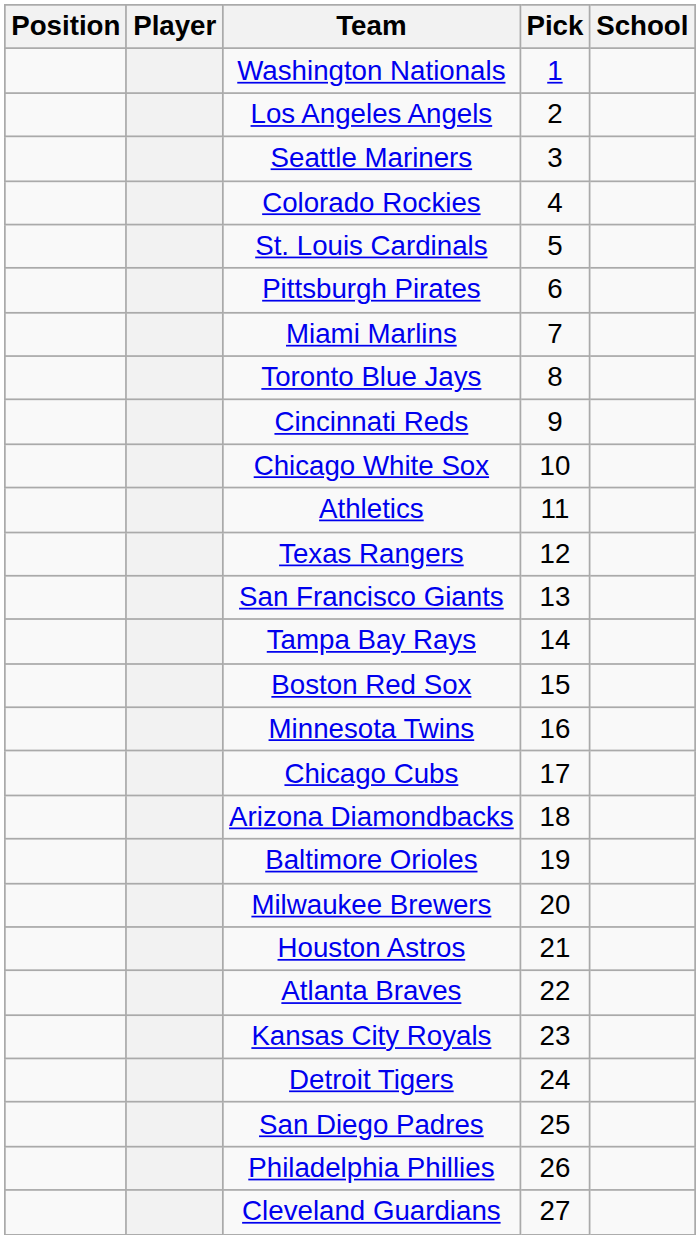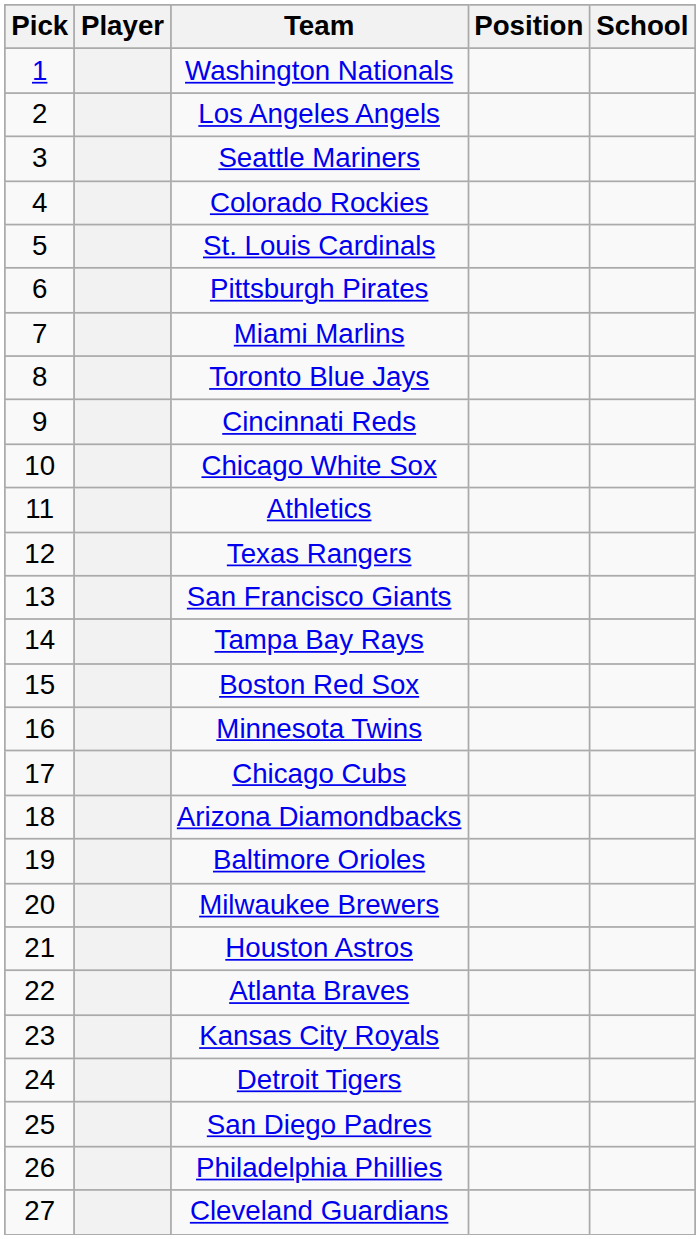 <table class="wikitable sortable plainrowheaders" style="text-align:center; width=74%">
 <tr>
-<th scope="col">Position</th>
+<th scope="col">Pick</th>
 <th scope="col">Player</th>
 <th scope="col">Team</th>
-<th scope="col">Pick</th>
+<th scope="col">Position</th>
 <th scope="col">School</th>
 </tr>
 <tr>
-<td></td>
+<td><a href='#'>1</a></td>
 <th scope="row" style="text-align:center"></th>
 <td><a href='#'>Washington Nationals</a></td>
-<td><a href='#'>1</a></td>
+<td></td>
 <td></td>
 </tr>
 <tr>
-<td></td>
+<td>2</td>
 <th scope="row" style="text-align:center"></th>
 <td><a href='#'>Los Angeles Angels</a></td>
-<td>2</td>
+<td></td>
 <td></td>
 </tr>
 <tr>
-<td></td>
+<td>3</td>
 <th scope="row" style="text-align:center"></th>
 <td><a href='#'>Seattle Mariners</a></td>
-<td>3</td>
+<td></td>
 <td></td>
 </tr>
 <tr>
-<td></td>
+<td>4</td>
 <th scope="row" style="text-align:center"></th>
 <td><a href='#'>Colorado Rockies</a></td>
-<td>4</td>
+<td></td>
 <td></td>
 </tr>
 <tr>
-<td></td>
+<td>5</td>
 <th scope="row" style="text-align:center"></th>
 <td><a href='#'>St. Louis Cardinals</a></td>
-<td>5</td>
+<td></td>
 <td></td>
 </tr>
 <tr>
-<td></td>
+<td>6</td>
 <th scope="row" style="text-align:center"></th>
 <td><a href='#'>Pittsburgh Pirates</a></td>
-<td>6</td>
+<td></td>
 <td></td>
 </tr>
 <tr>
-<td></td>
+<td>7</td>
 <th scope="row" style="text-align:center"></th>
 <td><a href='#'>Miami Marlins</a></td>
-<td>7</td>
+<td></td>
 <td></td>
 </tr>
 <tr>
-<td></td>
+<td>8</td>
 <th scope="row" style="text-align:center"></th>
 <td><a href='#'>Toronto Blue Jays</a></td>
-<td>8</td>
+<td></td>
 <td></td>
 </tr>
 <tr>
-<td></td>
+<td>9</td>
 <th scope="row" style="text-align:center"></th>
 <td><a href='#'>Cincinnati Reds</a></td>
-<td>9</td>
+<td></td>
 <td></td>
 </tr>
 <tr>
-<td></td>
+<td>10</td>
 <th scope="row" style="text-align:center"></th>
 <td><a href='#'>Chicago White Sox</a></td>
-<td>10</td>
+<td></td>
 <td></td>
 </tr>
 <tr>
-<td></td>
+<td>11</td>
 <th scope="row" style="text-align:center"></th>
 <td><a href='#'>Athletics</a></td>
-<td>11</td>
+<td></td>
 <td></td>
 </tr>
 <tr>
-<td></td>
+<td>12</td>
 <th scope="row" style="text-align:center"></th>
 <td><a href='#'>Texas Rangers</a></td>
-<td>12</td>
+<td></td>
 <td></td>
 </tr>
 <tr>
-<td></td>
+<td>13</td>
 <th scope="row" style="text-align:center"></th>
 <td><a href='#'>San Francisco Giants</a></td>
-<td>13</td>
+<td></td>
 <td></td>
 </tr>
 <tr>
-<td></td>
+<td>14</td>
 <th scope="row" style="text-align:center"></th>
 <td><a href='#'>Tampa Bay Rays</a></td>
-<td>14</td>
+<td></td>
 <td></td>
 </tr>
 <tr>
-<td></td>
+<td>15</td>
 <th scope="row" style="text-align:center"></th>
 <td><a href='#'>Boston Red Sox</a></td>
-<td>15</td>
+<td></td>
 <td></td>
 </tr>
 <tr>
-<td></td>
+<td>16</td>
 <th scope="row" style="text-align:center"></th>
 <td><a href='#'>Minnesota Twins</a></td>
-<td>16</td>
+<td></td>
 <td></td>
 </tr>
 <tr>
-<td></td>
+<td>17</td>
 <th scope="row" style="text-align:center"></th>
 <td><a href='#'>Chicago Cubs</a></td>
-<td>17</td>
+<td></td>
 <td></td>
 </tr>
 <tr>
-<td></td>
+<td>18</td>
 <th scope="row" style="text-align:center"></th>
 <td><a href='#'>Arizona Diamondbacks</a></td>
-<td>18</td>
+<td></td>
 <td></td>
 </tr>
 <tr>
-<td></td>
+<td>19</td>
 <th scope="row" style="text-align:center"></th>
 <td><a href='#'>Baltimore Orioles</a></td>
-<td>19</td>
+<td></td>
 <td></td>
 </tr>
 <tr>
-<td></td>
+<td>20</td>
 <th scope="row" style="text-align:center"></th>
 <td><a href='#'>Milwaukee Brewers</a></td>
-<td>20</td>
+<td></td>
 <td></td>
 </tr>
 <tr>
-<td></td>
+<td>21</td>
 <th scope="row" style="text-align:center"></th>
 <td><a href='#'>Houston Astros</a></td>
-<td>21</td>
+<td></td>
 <td></td>
 </tr>
 <tr>
-<td></td>
+<td>22</td>
 <th scope="row" style="text-align:center"></th>
 <td><a href='#'>Atlanta Braves</a></td>
-<td>22</td>
+<td></td>
 <td></td>
 </tr>
 <tr>
-<td></td>
+<td>23</td>
 <th scope="row" style="text-align:center"></th>
 <td><a href='#'>Kansas City Royals</a></td>
-<td>23</td>
+<td></td>
 <td></td>
 </tr>
 <tr>
-<td></td>
+<td>24</td>
 <th scope="row" style="text-align:center"></th>
 <td><a href='#'>Detroit Tigers</a></td>
-<td>24</td>
+<td></td>
 <td></td>
 </tr>
 <tr>
-<td></td>
+<td>25</td>
 <th scope="row" style="text-align:center"></th>
 <td><a href='#'>San Diego Padres</a></td>
-<td>25</td>
+<td></td>
 <td></td>
 </tr>
 <tr>
-<td></td>
+<td>26</td>
 <th scope="row" style="text-align:center"></th>
 <td><a href='#'>Philadelphia Phillies</a></td>
-<td>26</td>
+<td></td>
 <td></td>
 </tr>
 <tr>
-<td></td>
+<td>27</td>
 <th scope="row" style="text-align:center"></th>
 <td><a href='#'>Cleveland Guardians</a></td>
-<td>27</td>
+<td></td>
 <td></td>
 </tr>
 </table>
